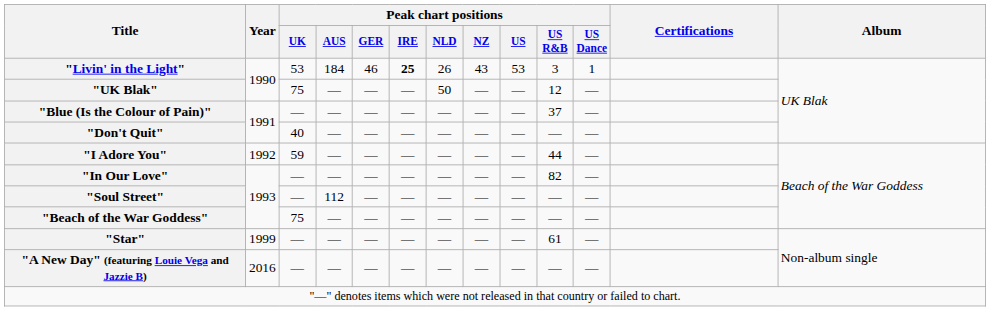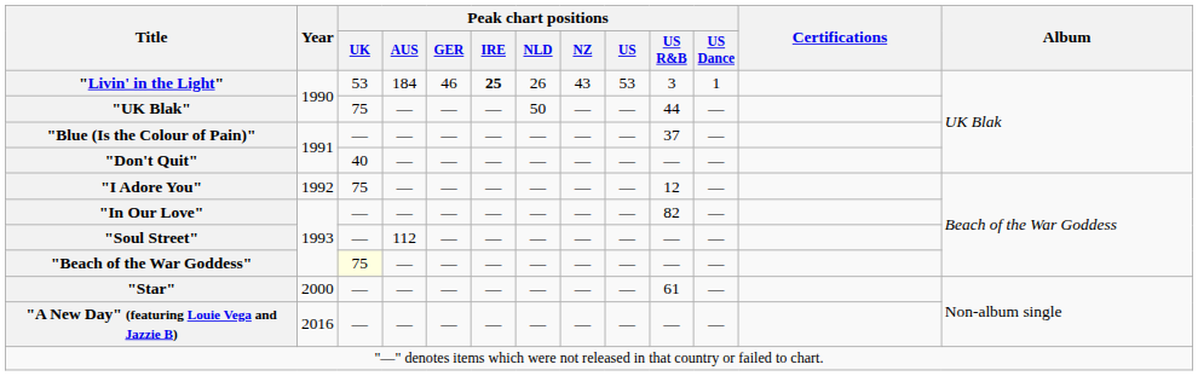 <table class="wikitable plainrowheaders" style="text-align: center;" border="1">
 <tr>
 <th scope="col" rowspan="2" style="width:17.5em;">Title</th>
 <th scope="col" rowspan="2" style="width:1em;">Year</th>
 <th scope="col" colspan="9">Peak chart positions</th>
 <th scope="col" rowspan="2" style="width:12em;"><a href='#'>Certifications</a></th>
 <th scope="col" rowspan="2" style="width:15em;">Album</th>
 </tr>
 <tr>
 <th scope="col" style="width:2.75em;font-size:85%;"><a href='#'>UK</a><br></th>
 <th scope="col" style="width:2.75em;font-size:85%;"><a href='#'>AUS</a><br></th>
 <th scope="col" style="width:2.75em;font-size:85%;"><a href='#'>GER</a><br></th>
 <th scope="col" style="width:2.75em;font-size:85%;"><a href='#'>IRE</a><br></th>
 <th scope="col" style="width:2.75em;font-size:85%;"><a href='#'>NLD</a><br></th>
 <th scope="col" style="width:2.75em;font-size:85%;"><a href='#'>NZ</a><br></th>
 <th scope="col" style="width:2.75em;font-size:85%;"><a href='#'>US</a><br></th>
 <th scope="col" style="width:2.75em;font-size:85%;"><a href='#'>US<br>R&B</a><br></th>
 <th scope="col" style="width:2.75em;font-size:85%;"><a href='#'>US<br>Dance</a><br></th>
 </tr>
 <tr>
 <th scope="row">"<a href='#'>Livin' in the Light</a>"</th>
 <td rowspan="2">1990</td>
 <td>53</td>
 <td>184</td>
 <td>46</td>
 <td><strong>25</strong></td>
 <td>26</td>
 <td>43</td>
 <td>53</td>
 <td>3</td>
 <td>1</td>
 <td align="left"></td>
 <td align="left" rowspan="4"><em>UK Blak</em></td>
 </tr>
 <tr>
 <th scope="row">"UK Blak"</th>
 <td>75</td>
 <td>—</td>
 <td>—</td>
 <td>—</td>
 <td>50</td>
 <td>—</td>
 <td>—</td>
-<td>12</td>
+<td>44</td>
 <td>—</td>
 <td align="left"></td>
 </tr>
 <tr>
 <th scope="row">"Blue (Is the Colour of Pain)"</th>
 <td rowspan="2">1991</td>
 <td>—</td>
 <td>—</td>
 <td>—</td>
 <td>—</td>
 <td>—</td>
 <td>—</td>
 <td>—</td>
 <td>37</td>
 <td>—</td>
 <td align="left"></td>
 </tr>
 <tr>
 <th scope="row">"Don't Quit"</th>
 <td>40</td>
 <td>—</td>
 <td>—</td>
 <td>—</td>
 <td>—</td>
 <td>—</td>
 <td>—</td>
 <td>—</td>
 <td>—</td>
 <td align="left"></td>
 </tr>
 <tr>
 <th scope="row">"I Adore You"</th>
 <td>1992</td>
-<td>59</td>
+<td>75</td>
 <td>—</td>
 <td>—</td>
 <td>—</td>
 <td>—</td>
 <td>—</td>
 <td>—</td>
-<td>44</td>
+<td>12</td>
 <td>—</td>
 <td align="left"></td>
 <td align="left" rowspan="4"><em>Beach of the War Goddess</em></td>
 </tr>
 <tr>
 <th scope="row">"In Our Love"</th>
 <td rowspan="3">1993</td>
 <td>—</td>
 <td>—</td>
 <td>—</td>
 <td>—</td>
 <td>—</td>
 <td>—</td>
 <td>—</td>
 <td>82</td>
 <td>—</td>
 <td align="left"></td>
 </tr>
 <tr>
 <th scope="row">"Soul Street"</th>
 <td>—</td>
 <td>112</td>
 <td>—</td>
 <td>—</td>
 <td>—</td>
 <td>—</td>
 <td>—</td>
 <td>—</td>
 <td>—</td>
 <td align="left"></td>
 </tr>
 <tr>
 <th scope="row">"Beach of the War Goddess"</th>
-<td>75</td>
+<td style="background: lightyellow;">75</td>
 <td>—</td>
 <td>—</td>
 <td>—</td>
 <td>—</td>
 <td>—</td>
 <td>—</td>
 <td>—</td>
 <td>—</td>
 <td align="left"></td>
 </tr>
 <tr>
 <th scope="row">"Star"</th>
-<td>1999</td>
+<td>2000</td>
 <td>—</td>
 <td>—</td>
 <td>—</td>
 <td>—</td>
 <td>—</td>
 <td>—</td>
 <td>—</td>
 <td>61</td>
 <td>—</td>
 <td align="left"></td>
 <td align="left" rowspan="2">Non-album single</td>
 </tr>
 <tr>
 <th scope="row">"A New Day" <small>(featuring <a href='#'>Louie Vega</a> and <a href='#'>Jazzie B</a>)</small> </th>
 <td>2016</td>
 <td>—</td>
 <td>—</td>
 <td>—</td>
 <td>—</td>
 <td>—</td>
 <td>—</td>
 <td>—</td>
 <td>—</td>
 <td>—</td>
 <td align="left"></td>
 </tr>
 <tr>
 <td style="font-size:90%;" colspan="14" align="center">"—" denotes items which were not released in that country or failed to chart.</td>
 </tr>
 </table>
